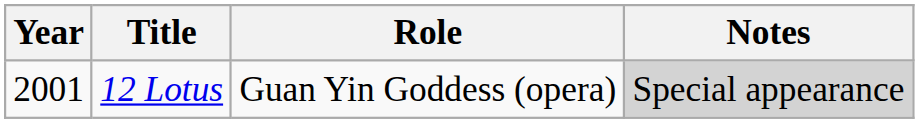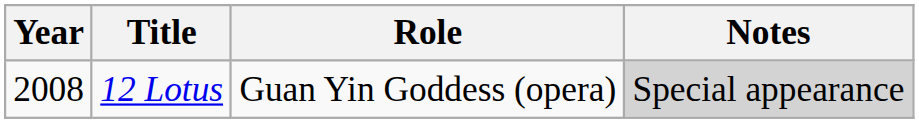 <table class="wikitable sortable">
 <tr>
 <th>Year</th>
 <th>Title</th>
 <th>Role</th>
 <th class="unsortable">Notes</th>
 </tr>
 <tr>
-<td>2001</td>
+<td>2008</td>
 <td><em><a href='#'>12 Lotus</a></em></td>
 <td>Guan Yin Goddess (opera)</td>
 <td style="background: lightgrey;">Special appearance</td>
 </tr>
 </table>
